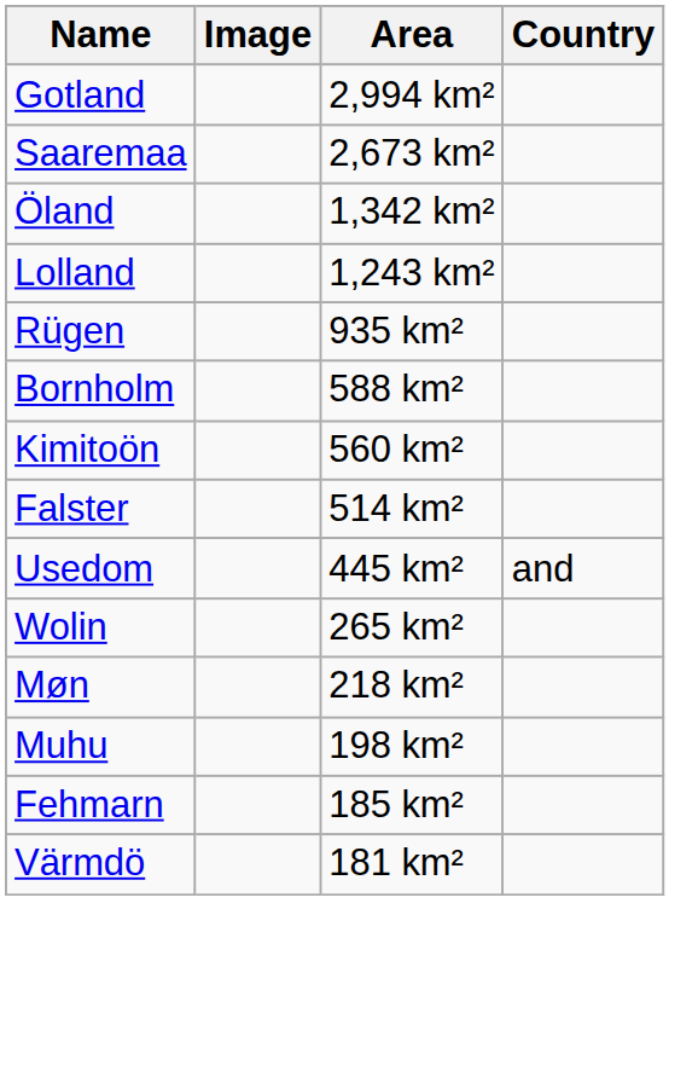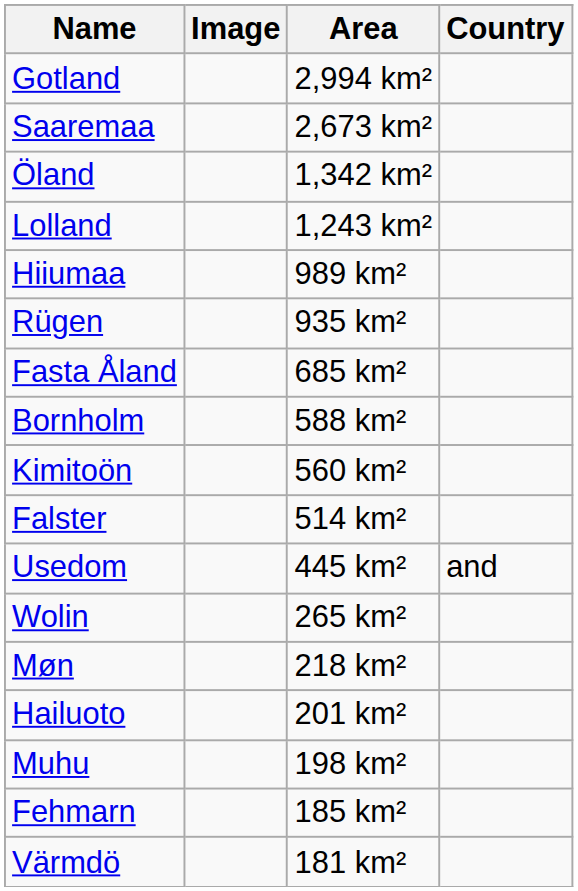 <table class="wikitable sortable static-row-numbers static-row-header-text col4center col5right col6center" style="clear:right">
 <tr>
 <th>Name</th>
 <th>Image</th>
 <th>Area</th>
 <th>Country</th>
 </tr>
 <tr>
 <td><a href='#'>Gotland</a></td>
 <td></td>
 <td>2,994 km²</td>
 <td></td>
 </tr>
 <tr>
 <td><a href='#'>Saaremaa</a></td>
 <td></td>
 <td>2,673 km²</td>
 <td></td>
 </tr>
 <tr>
 <td><a href='#'>Öland</a></td>
 <td></td>
 <td>1,342 km²</td>
 <td></td>
 </tr>
 <tr>
 <td><a href='#'>Lolland</a></td>
 <td></td>
 <td>1,243 km²</td>
 <td></td>
 </tr>
 <tr>
+<td><a href='#'>Hiiumaa</a></td>
+<td></td>
+<td>989 km²</td>
+<td></td>
+</tr>
+<tr>
 <td><a href='#'>Rügen</a></td>
 <td></td>
 <td>935 km²</td>
+<td></td>
+</tr>
+<tr>
+<td><a href='#'>Fasta Åland</a></td>
+<td></td>
+<td>685 km²</td>
 <td></td>
 </tr>
 <tr>
 <td><a href='#'>Bornholm</a></td>
 <td></td>
 <td>588 km²</td>
 <td></td>
 </tr>
 <tr>
 <td><a href='#'>Kimitoön</a></td>
 <td></td>
 <td>560 km²</td>
 <td></td>
 </tr>
 <tr>
 <td><a href='#'>Falster</a></td>
 <td></td>
 <td>514 km²</td>
 <td></td>
 </tr>
 <tr>
 <td><a href='#'>Usedom</a></td>
 <td></td>
 <td>445 km²</td>
 <td> and </td>
 </tr>
 <tr>
 <td><a href='#'>Wolin</a></td>
 <td></td>
 <td>265 km²</td>
 <td></td>
 </tr>
 <tr>
 <td><a href='#'>Møn</a></td>
 <td></td>
 <td>218 km²</td>
 <td></td>
 </tr>
 <tr>
+<td><a href='#'>Hailuoto</a></td>
+<td></td>
+<td>201 km²</td>
+<td></td>
+</tr>
+<tr>
 <td><a href='#'>Muhu</a></td>
 <td></td>
 <td>198 km²</td>
 <td></td>
 </tr>
 <tr>
 <td><a href='#'>Fehmarn</a></td>
 <td></td>
 <td>185 km²</td>
 <td></td>
 </tr>
 <tr>
 <td><a href='#'>Värmdö</a></td>
 <td></td>
 <td>181 km²</td>
 <td></td>
 </tr>
 </table>
